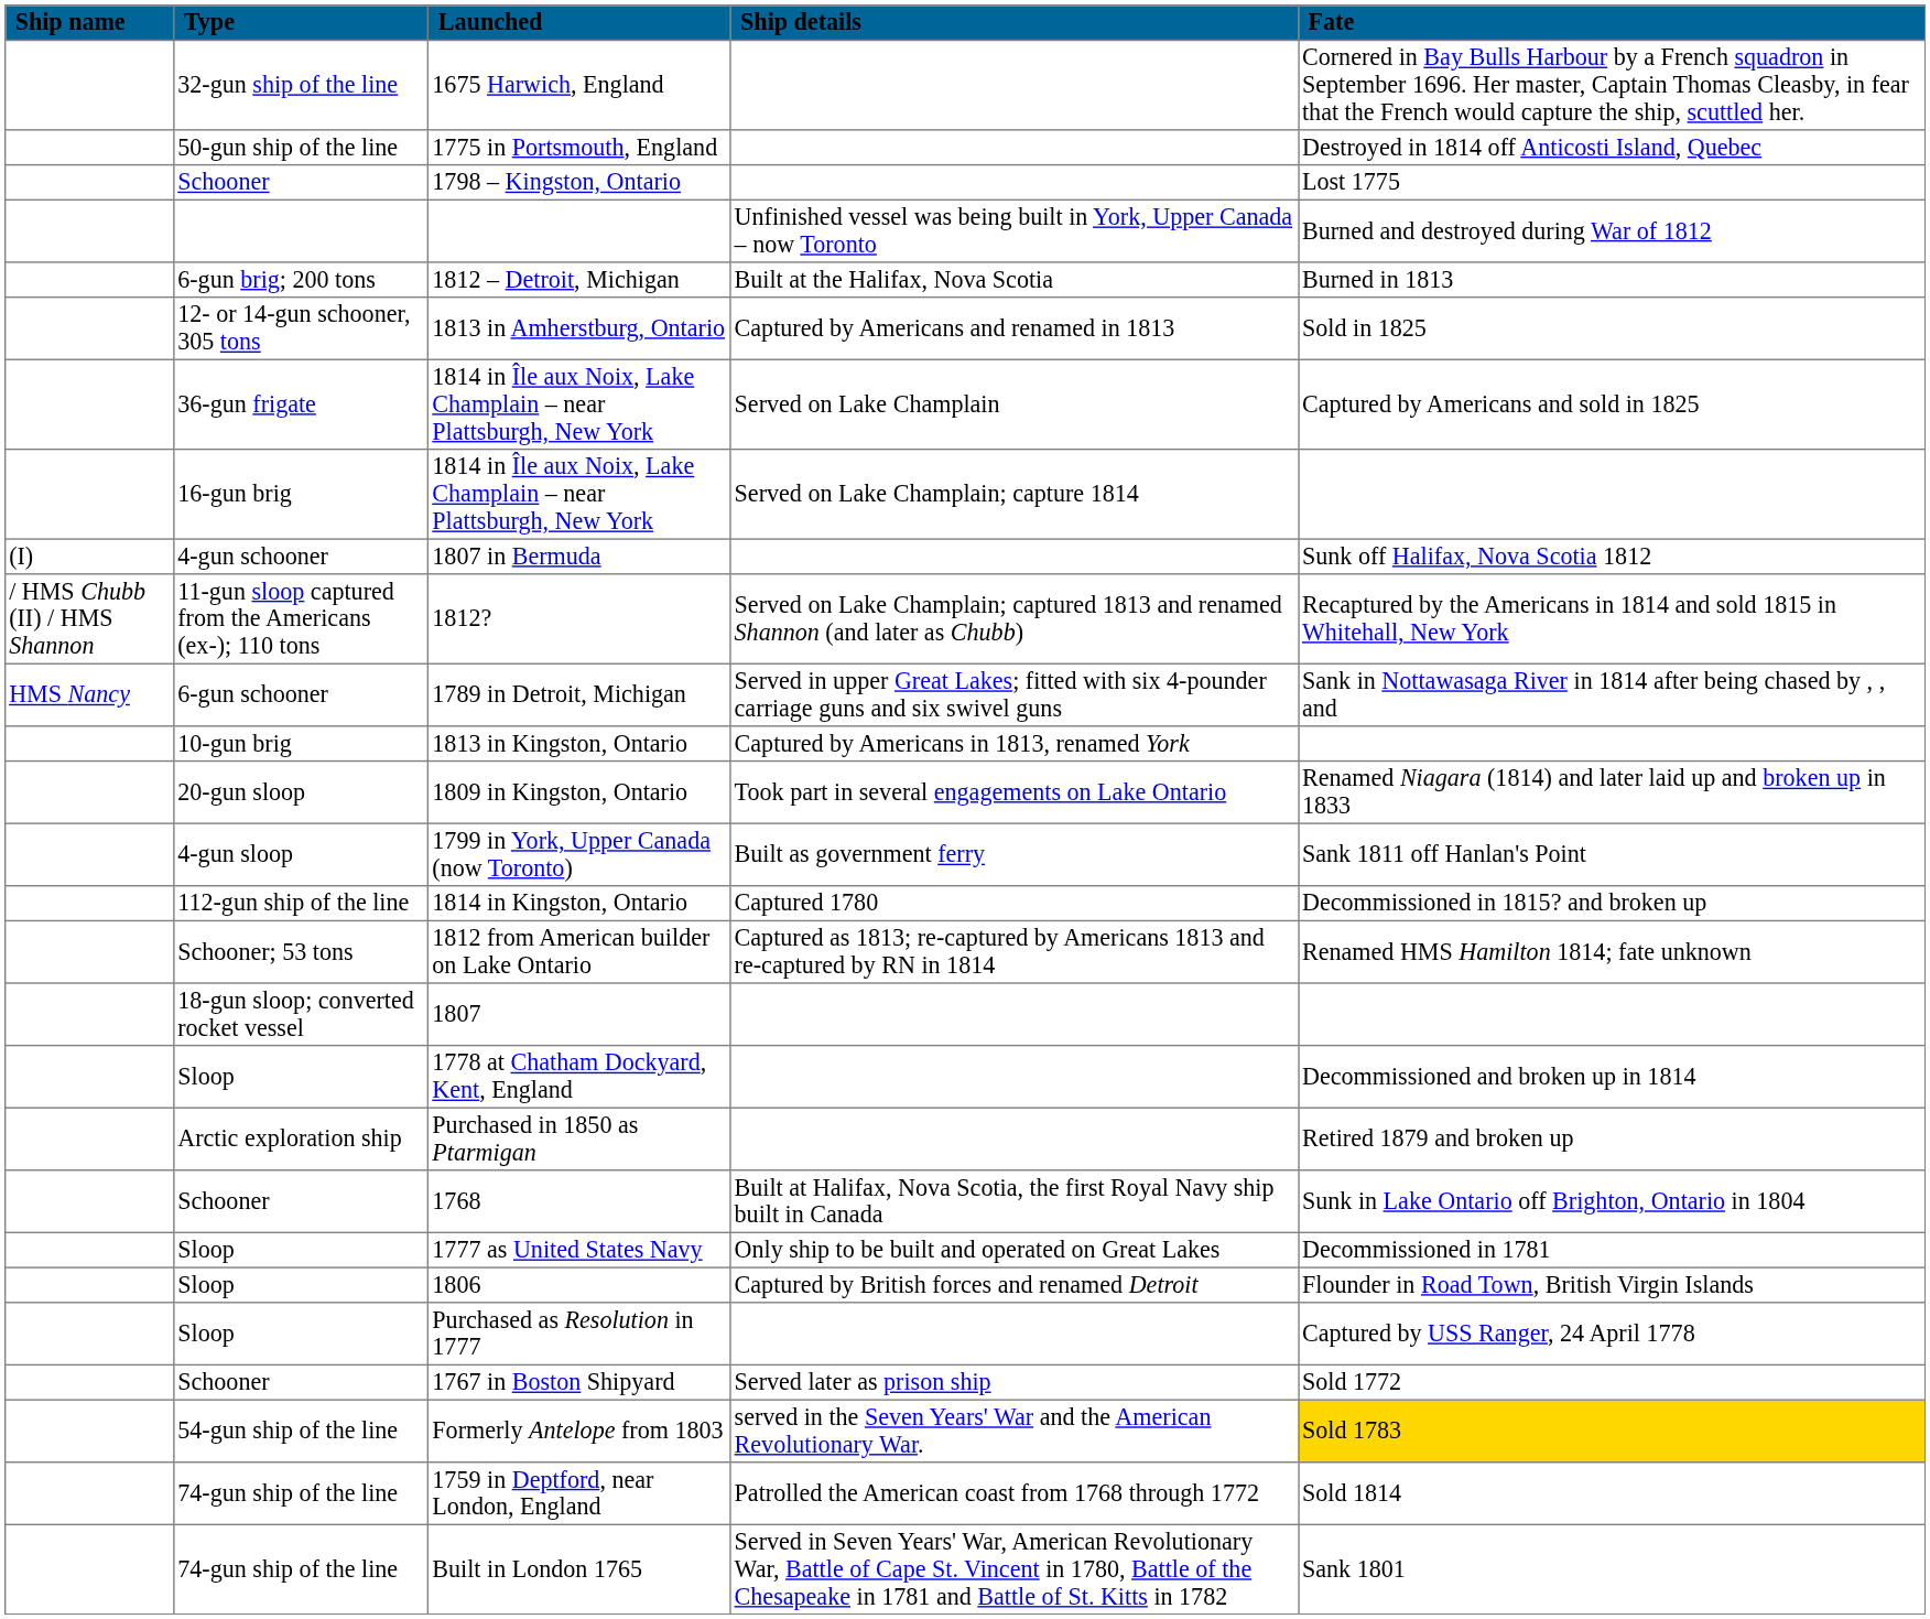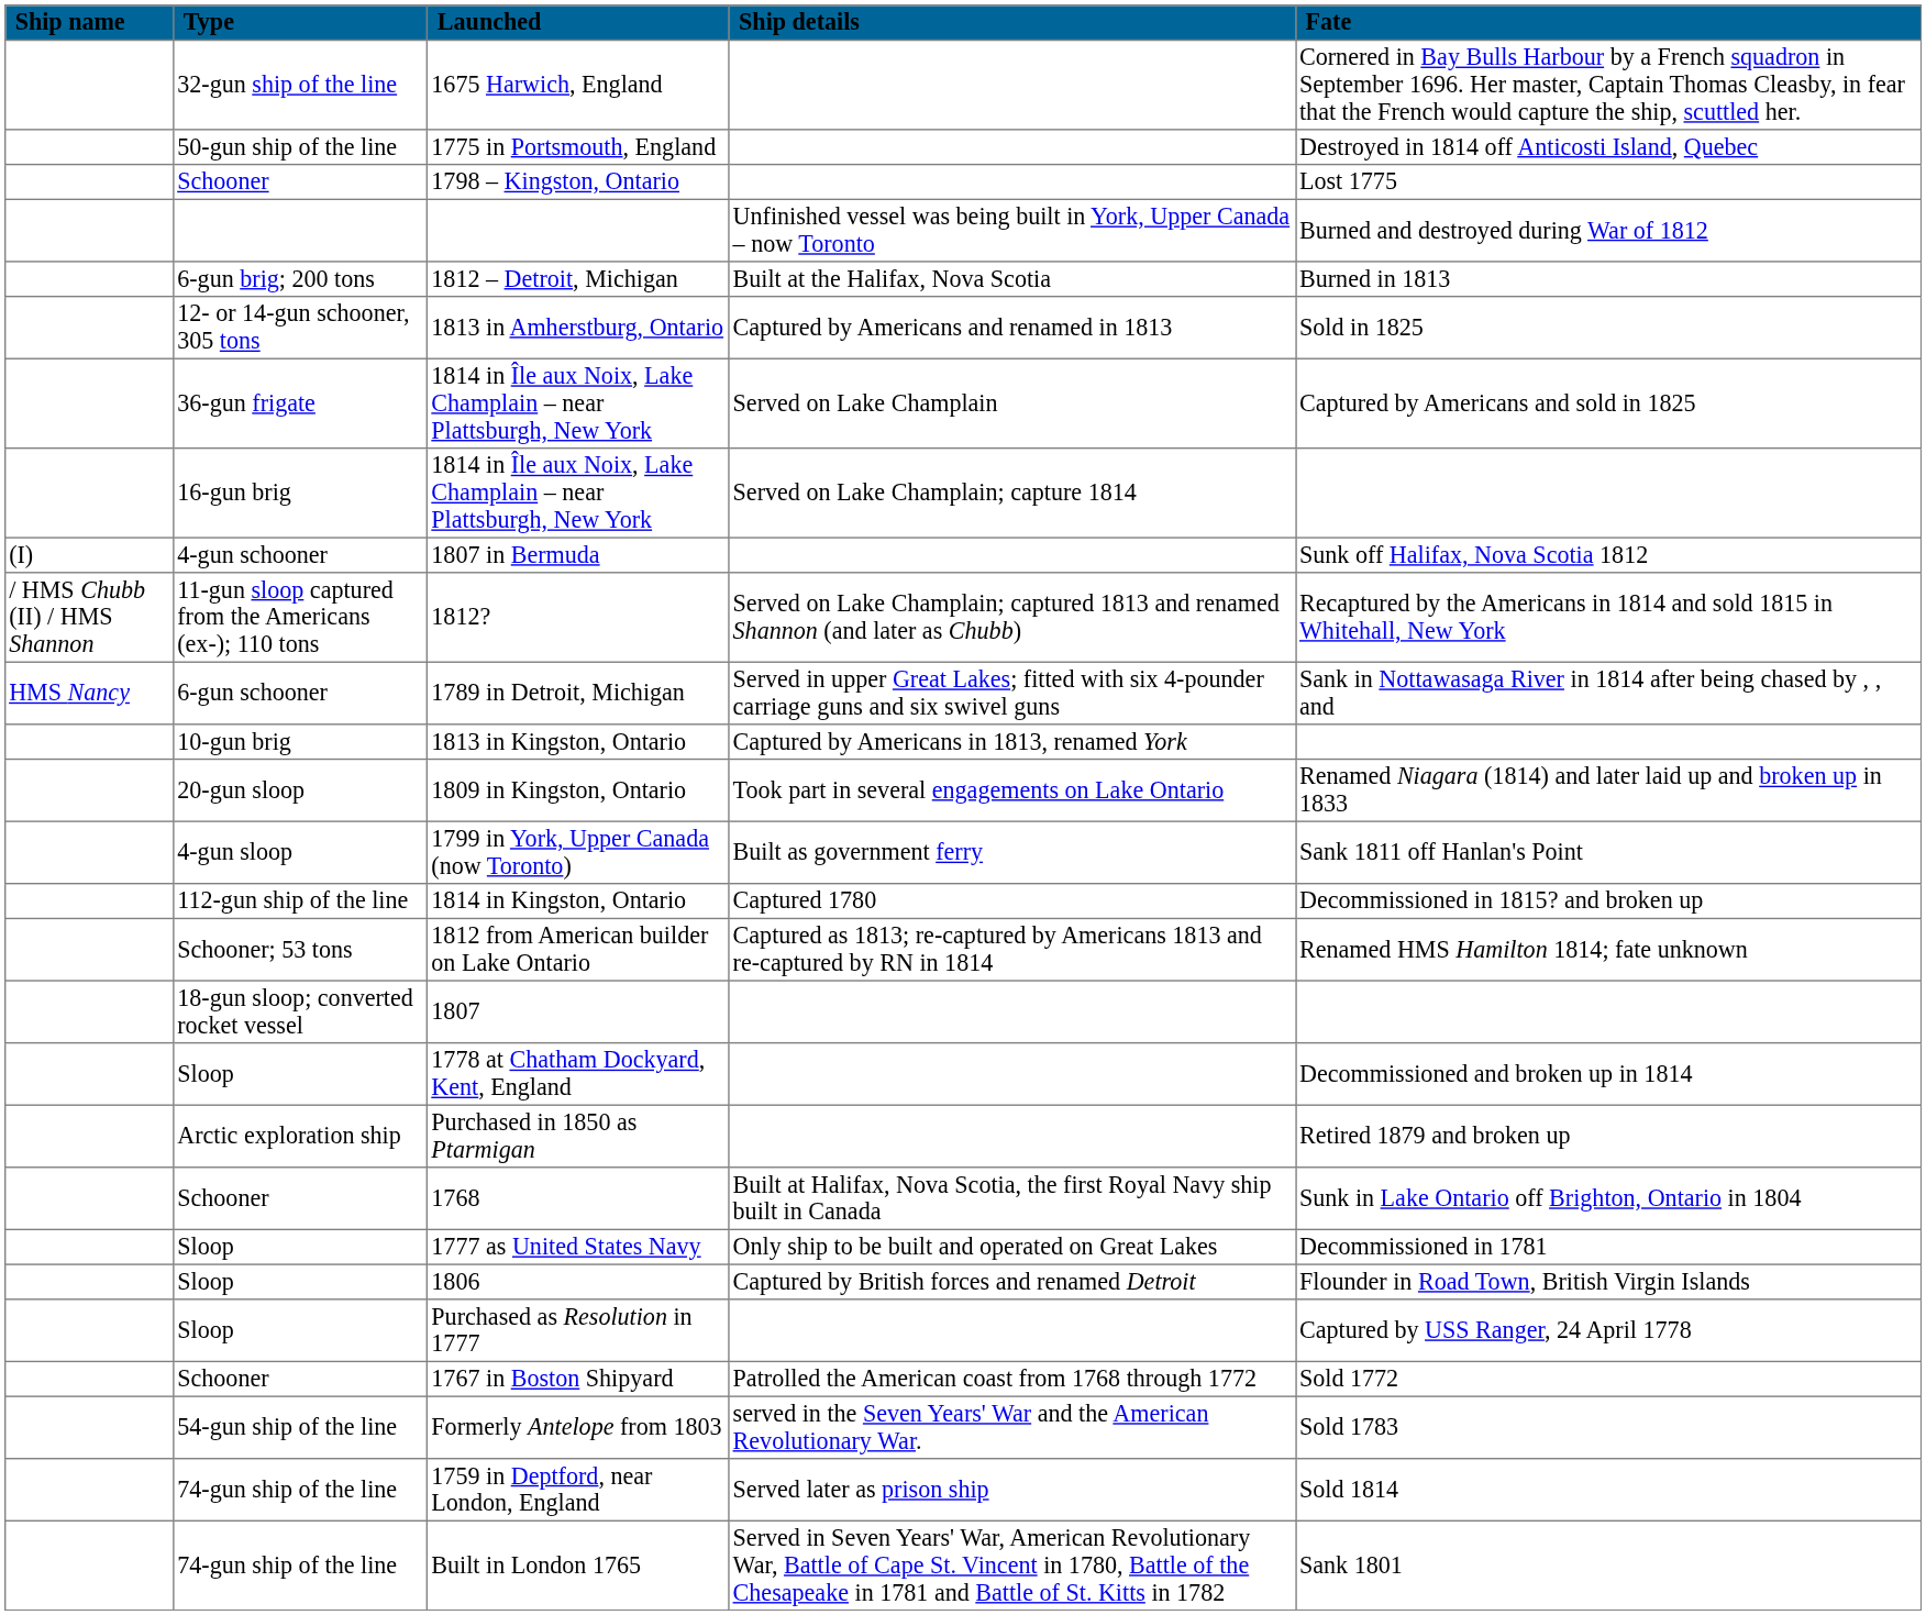 <table border="1" cellspacing="1" cellpadding="2" style="border-collapse: collapse;">
 <tr ---- bgcolor=#006699>
 <td><strong><span> Ship name</span></strong></td>
 <td><strong><span> Type</span></strong></td>
 <td><strong><span> Launched</span></strong></td>
 <td><strong><span> Ship details</span></strong></td>
 <td><strong><span> Fate</span></strong></td>
 </tr>
 <tr>
 <td></td>
 <td>32-gun <a href='#'>ship of the line</a></td>
 <td>1675 <a href='#'>Harwich</a>, England</td>
 <td></td>
 <td>Cornered in <a href='#'>Bay Bulls Harbour</a> by a French <a href='#'>squadron</a> in September 1696. Her master, Captain Thomas Cleasby, in fear that the French would capture the ship, <a href='#'>scuttled</a> her.</td>
 </tr>
 <tr>
 <td></td>
 <td>50-gun ship of the line</td>
 <td>1775 in <a href='#'>Portsmouth</a>, England</td>
 <td></td>
 <td>Destroyed in 1814 off <a href='#'>Anticosti Island</a>, <a href='#'>Quebec</a></td>
 </tr>
 <tr>
 <td></td>
 <td><a href='#'>Schooner</a></td>
 <td>1798 – <a href='#'>Kingston, Ontario</a></td>
 <td></td>
 <td>Lost 1775</td>
 </tr>
 <tr>
 <td></td>
 <td></td>
 <td></td>
 <td>Unfinished vessel was being built in <a href='#'>York, Upper Canada</a> – now <a href='#'>Toronto</a></td>
 <td>Burned and destroyed during <a href='#'>War of 1812</a></td>
 </tr>
 <tr>
 <td></td>
 <td>6-gun <a href='#'>brig</a>; 200 tons</td>
 <td>1812 – <a href='#'>Detroit</a>, Michigan</td>
 <td>Built at the Halifax, Nova Scotia</td>
 <td>Burned in 1813</td>
 </tr>
 <tr>
 <td></td>
 <td>12- or 14-gun schooner, 305 <a href='#'>tons</a></td>
 <td>1813 in <a href='#'>Amherstburg, Ontario</a></td>
 <td>Captured by Americans and renamed  in 1813</td>
 <td>Sold in 1825</td>
 </tr>
 <tr>
 <td></td>
 <td>36-gun <a href='#'>frigate</a></td>
 <td>1814 in <a href='#'>Île aux Noix</a>, <a href='#'>Lake Champlain</a> – near <a href='#'>Plattsburgh, New York</a></td>
 <td>Served on Lake Champlain</td>
 <td>Captured by Americans and sold in 1825</td>
 </tr>
 <tr>
 <td></td>
 <td>16-gun brig</td>
 <td>1814 in <a href='#'>Île aux Noix</a>, <a href='#'>Lake Champlain</a> – near <a href='#'>Plattsburgh, New York</a></td>
 <td>Served on Lake Champlain; capture 1814</td>
 <td></td>
 </tr>
 <tr>
 <td> (I)</td>
 <td>4-gun schooner</td>
 <td>1807 in <a href='#'>Bermuda</a></td>
 <td></td>
 <td>Sunk off <a href='#'>Halifax, Nova Scotia</a> 1812</td>
 </tr>
 <tr>
 <td> / HMS <em>Chubb</em> (II) / HMS <em>Shannon</em></td>
 <td>11-gun <a href='#'>sloop</a> captured from the Americans (ex-); 110 tons</td>
 <td>1812?</td>
 <td>Served on Lake Champlain; captured 1813 and renamed <em>Shannon</em> (and later as <em>Chubb</em>)</td>
 <td>Recaptured by the Americans in 1814 and sold 1815 in <a href='#'>Whitehall, New York</a></td>
 </tr>
 <tr>
 <td><a href='#'>HMS <em>Nancy</em></a></td>
 <td>6-gun schooner</td>
 <td>1789 in Detroit, Michigan</td>
 <td>Served in upper <a href='#'>Great Lakes</a>; fitted with six 4-pounder carriage guns and six swivel guns</td>
 <td>Sank in <a href='#'>Nottawasaga River</a> in 1814 after being chased by , , and </td>
 </tr>
 <tr>
 <td></td>
 <td>10-gun brig</td>
 <td>1813 in Kingston, Ontario</td>
 <td>Captured by Americans in 1813, renamed <em>York</em></td>
 <td></td>
 </tr>
 <tr>
 <td></td>
 <td>20-gun sloop</td>
 <td>1809 in Kingston, Ontario</td>
 <td>Took part in several <a href='#'>engagements on Lake Ontario</a></td>
 <td>Renamed <em>Niagara</em> (1814) and later laid up and <a href='#'>broken up</a> in 1833</td>
 </tr>
 <tr>
 <td></td>
 <td>4-gun sloop</td>
 <td>1799 in <a href='#'>York, Upper Canada</a> (now <a href='#'>Toronto</a>)</td>
 <td>Built as government <a href='#'>ferry</a></td>
 <td>Sank 1811 off Hanlan's Point</td>
 </tr>
 <tr>
 <td></td>
 <td>112-gun ship of the line</td>
 <td>1814 in Kingston, Ontario</td>
 <td>Captured 1780</td>
 <td>Decommissioned in 1815? and broken up</td>
 </tr>
 <tr>
 <td></td>
 <td>Schooner; 53 tons</td>
 <td>1812 from American builder on Lake Ontario</td>
 <td>Captured as  1813; re-captured by Americans 1813 and re-captured by RN in 1814</td>
 <td>Renamed HMS <em>Hamilton</em> 1814; fate unknown</td>
 </tr>
 <tr>
 <td></td>
 <td>18-gun sloop; converted rocket vessel</td>
 <td>1807</td>
 <td></td>
 <td></td>
 </tr>
 <tr>
 <td></td>
 <td>Sloop</td>
 <td>1778 at <a href='#'>Chatham Dockyard</a>, <a href='#'>Kent</a>, England</td>
 <td></td>
 <td>Decommissioned and broken up in 1814</td>
 </tr>
 <tr>
 <td></td>
 <td>Arctic exploration ship</td>
 <td>Purchased in 1850 as <em>Ptarmigan</em></td>
 <td></td>
 <td>Retired 1879 and broken up</td>
 </tr>
 <tr>
 <td></td>
 <td>Schooner</td>
 <td>1768</td>
 <td>Built at Halifax, Nova Scotia, the first Royal Navy ship built in Canada</td>
 <td>Sunk in <a href='#'>Lake Ontario</a> off <a href='#'>Brighton, Ontario</a> in 1804</td>
 </tr>
 <tr>
 <td></td>
 <td>Sloop</td>
 <td>1777 as <a href='#'>United States Navy</a> </td>
 <td>Only ship to be built and operated on Great Lakes</td>
 <td>Decommissioned in 1781</td>
 </tr>
 <tr>
 <td></td>
 <td>Sloop</td>
 <td>1806</td>
 <td>Captured by British forces and renamed <em>Detroit</em></td>
 <td>Flounder in <a href='#'>Road Town</a>, British Virgin Islands</td>
 </tr>
 <tr>
 <td></td>
 <td>Sloop</td>
 <td>Purchased as <em>Resolution</em> in 1777</td>
 <td></td>
 <td>Captured by <a href='#'>USS Ranger</a>, 24 April 1778</td>
 </tr>
 <tr>
 <td></td>
 <td>Schooner</td>
 <td>1767 in <a href='#'>Boston</a> Shipyard</td>
-<td>Served later as <a href='#'>prison ship</a></td>
+<td>Patrolled the American coast from 1768 through 1772</td>
 <td>Sold 1772</td>
 </tr>
 <tr>
 <td></td>
 <td>54-gun ship of the line</td>
 <td>Formerly <em>Antelope</em> from 1803</td>
 <td>served in the <a href='#'>Seven Years' War</a> and the <a href='#'>American Revolutionary War</a>.</td>
-<td style="background: gold;">Sold 1783</td>
+<td>Sold 1783</td>
 </tr>
 <tr>
 <td></td>
 <td>74-gun ship of the line</td>
 <td>1759 in <a href='#'>Deptford</a>, near London, England</td>
-<td>Patrolled the American coast from 1768 through 1772</td>
+<td>Served later as <a href='#'>prison ship</a></td>
 <td>Sold 1814</td>
 </tr>
 <tr>
 <td></td>
 <td>74-gun ship of the line</td>
 <td>Built in London 1765</td>
 <td>Served in Seven Years' War, American Revolutionary War, <a href='#'>Battle of Cape St. Vincent</a> in 1780, <a href='#'>Battle of the Chesapeake</a> in 1781 and <a href='#'>Battle of St. Kitts</a> in 1782</td>
 <td>Sank 1801</td>
 </tr>
 </table>
